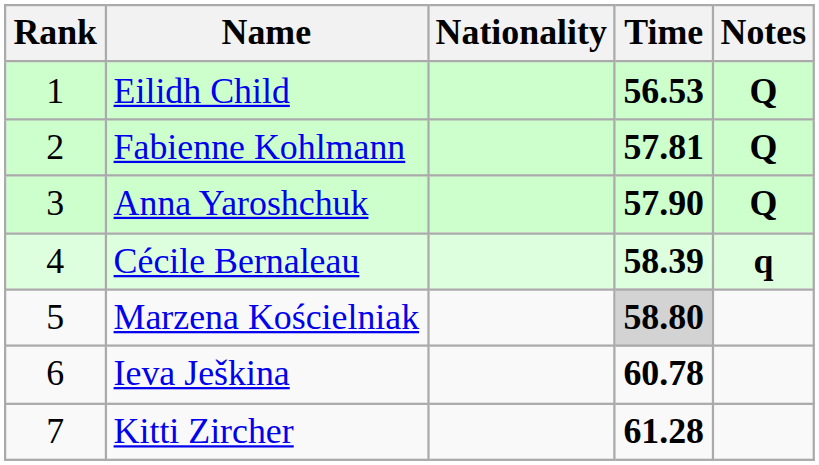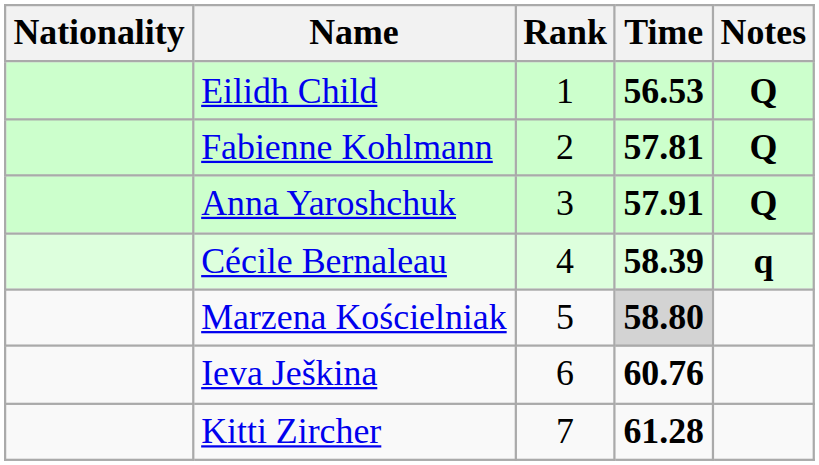 <table class="wikitable sortable" style="text-align:center">
 <tr>
+<th>Nationality</th>
+<th>Name</th>
 <th>Rank</th>
-<th>Name</th>
-<th>Nationality</th>
 <th>Time</th>
 <th>Notes</th>
 </tr>
 <tr bgcolor=ccffcc>
+<td align=left></td>
+<td align=left><a href='#'>Eilidh Child</a></td>
 <td>1</td>
-<td align=left><a href='#'>Eilidh Child</a></td>
-<td align=left></td>
 <td><strong>56.53</strong></td>
 <td><strong>Q</strong></td>
 </tr>
 <tr bgcolor=ccffcc>
+<td align=left></td>
+<td align=left><a href='#'>Fabienne Kohlmann</a></td>
 <td>2</td>
-<td align=left><a href='#'>Fabienne Kohlmann</a></td>
-<td align=left></td>
 <td><strong>57.81</strong></td>
 <td><strong>Q</strong></td>
 </tr>
 <tr bgcolor=ccffcc>
+<td align=left></td>
+<td align=left><a href='#'>Anna Yaroshchuk</a></td>
 <td>3</td>
-<td align=left><a href='#'>Anna Yaroshchuk</a></td>
-<td align=left></td>
-<td><strong>57.90</strong></td>
+<td><strong>57.91</strong></td>
 <td><strong>Q</strong></td>
 </tr>
 <tr bgcolor=ddffdd>
+<td align=left></td>
+<td align=left><a href='#'>Cécile Bernaleau</a></td>
 <td>4</td>
-<td align=left><a href='#'>Cécile Bernaleau</a></td>
-<td align=left></td>
 <td><strong>58.39</strong></td>
 <td><strong>q</strong></td>
 </tr>
 <tr>
+<td align=left></td>
+<td align=left><a href='#'>Marzena Kościelniak</a></td>
 <td>5</td>
-<td align=left><a href='#'>Marzena Kościelniak</a></td>
-<td align=left></td>
 <td style="background: lightgrey;"><strong>58.80</strong></td>
 <td></td>
 </tr>
 <tr>
+<td align=left></td>
+<td align=left><a href='#'>Ieva Ješkina</a></td>
 <td>6</td>
-<td align=left><a href='#'>Ieva Ješkina</a></td>
-<td align=left></td>
-<td><strong>60.78</strong></td>
+<td><strong>60.76</strong></td>
 <td></td>
 </tr>
 <tr>
+<td align=left></td>
+<td align=left><a href='#'>Kitti Zircher</a></td>
 <td>7</td>
-<td align=left><a href='#'>Kitti Zircher</a></td>
-<td align=left></td>
 <td><strong>61.28</strong></td>
 <td></td>
 </tr>
 </table>
